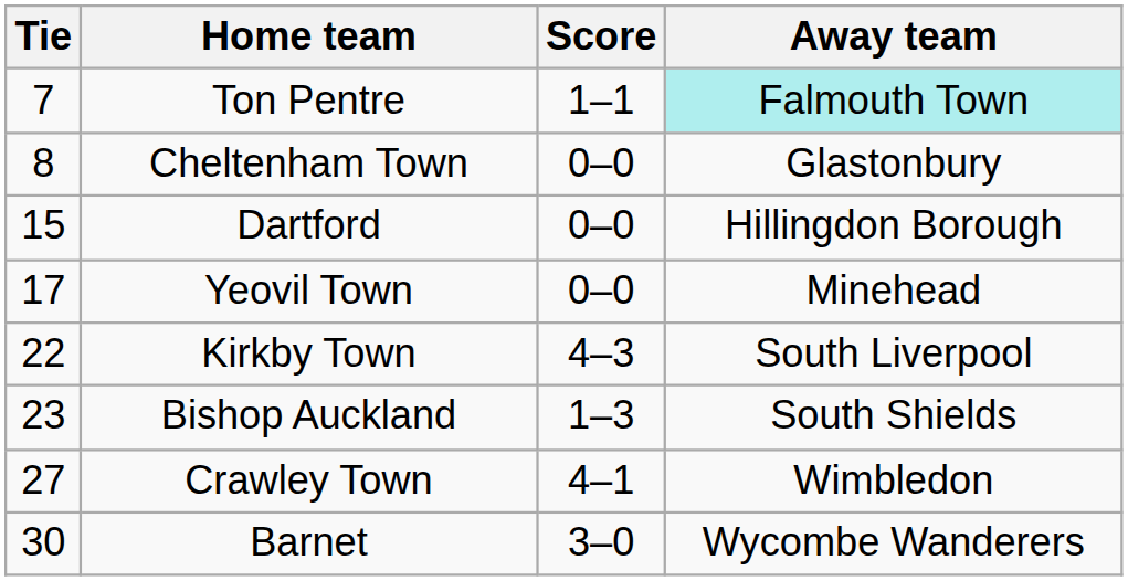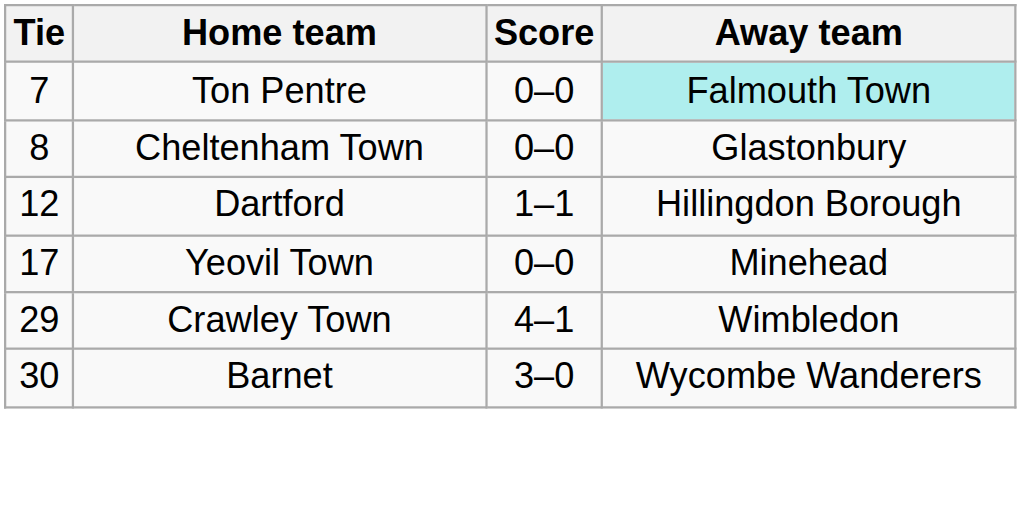 <table class="wikitable" style="text-align:center;">
 <tr>
 <th width=20>Tie</th>
 <th width=175>Home team</th>
 <th width=20>Score</th>
 <th width=175>Away team</th>
 </tr>
 <tr>
 <td>7</td>
 <td>Ton Pentre</td>
-<td>1–1</td>
+<td>0–0</td>
 <td style="background: paleturquoise;">Falmouth Town</td>
 </tr>
 <tr>
 <td>8</td>
 <td>Cheltenham Town</td>
 <td>0–0</td>
 <td>Glastonbury</td>
 </tr>
 <tr>
-<td>15</td>
+<td>12</td>
 <td>Dartford</td>
-<td>0–0</td>
+<td>1–1</td>
 <td>Hillingdon Borough</td>
 </tr>
 <tr>
 <td>17</td>
 <td>Yeovil Town</td>
 <td>0–0</td>
 <td>Minehead</td>
 </tr>
 <tr>
-<td>22</td>
-<td>Kirkby Town</td>
-<td>4–3</td>
-<td>South Liverpool</td>
-</tr>
-<tr>
-<td>23</td>
-<td>Bishop Auckland</td>
-<td>1–3</td>
-<td>South Shields</td>
-</tr>
-<tr>
-<td>27</td>
+<td>29</td>
 <td>Crawley Town</td>
 <td>4–1</td>
 <td>Wimbledon</td>
 </tr>
 <tr>
 <td>30</td>
 <td>Barnet</td>
 <td>3–0</td>
 <td>Wycombe Wanderers</td>
 </tr>
 </table>
